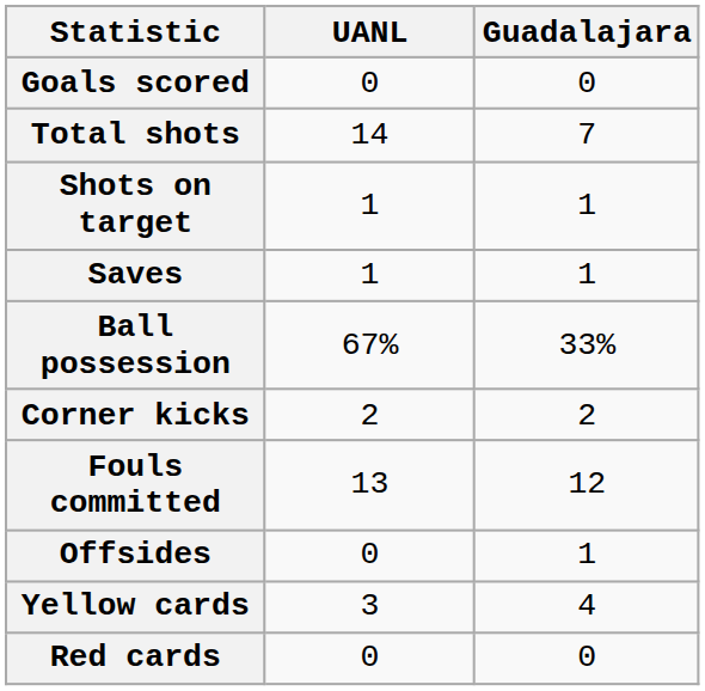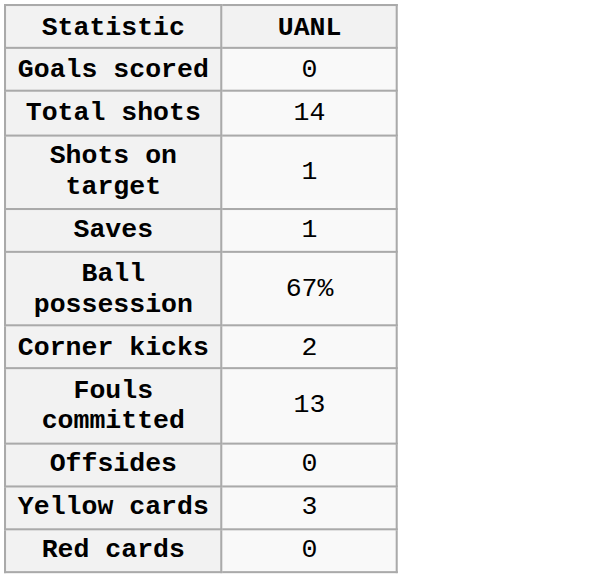 <table class="wikitable plainrowheaders" style="text-align:center">
 <tr>
 <th scope="col" style="width:100px">Statistic</th>
 <th scope="col" style="width:80px">UANL</th>
-<th scope="col" style="width:80px">Guadalajara</th>
 </tr>
 <tr>
 <th scope=row>Goals scored</th>
-<td>0</td>
 <td>0</td>
 </tr>
 <tr>
 <th scope=row>Total shots</th>
 <td>14</td>
-<td>7</td>
 </tr>
 <tr>
 <th scope=row>Shots on target</th>
-<td>1</td>
 <td>1</td>
 </tr>
 <tr>
 <th scope=row>Saves</th>
 <td>1</td>
-<td>1</td>
 </tr>
 <tr>
 <th scope=row>Ball possession</th>
 <td>67%</td>
-<td>33%</td>
 </tr>
 <tr>
 <th scope=row>Corner kicks</th>
-<td>2</td>
 <td>2</td>
 </tr>
 <tr>
 <th scope=row>Fouls committed</th>
 <td>13</td>
-<td>12</td>
 </tr>
 <tr>
 <th scope=row>Offsides</th>
 <td>0</td>
-<td>1</td>
 </tr>
 <tr>
 <th scope=row>Yellow cards</th>
 <td>3</td>
-<td>4</td>
 </tr>
 <tr>
 <th scope=row>Red cards</th>
 <td>0</td>
-<td>0</td>
 </tr>
 </table>
